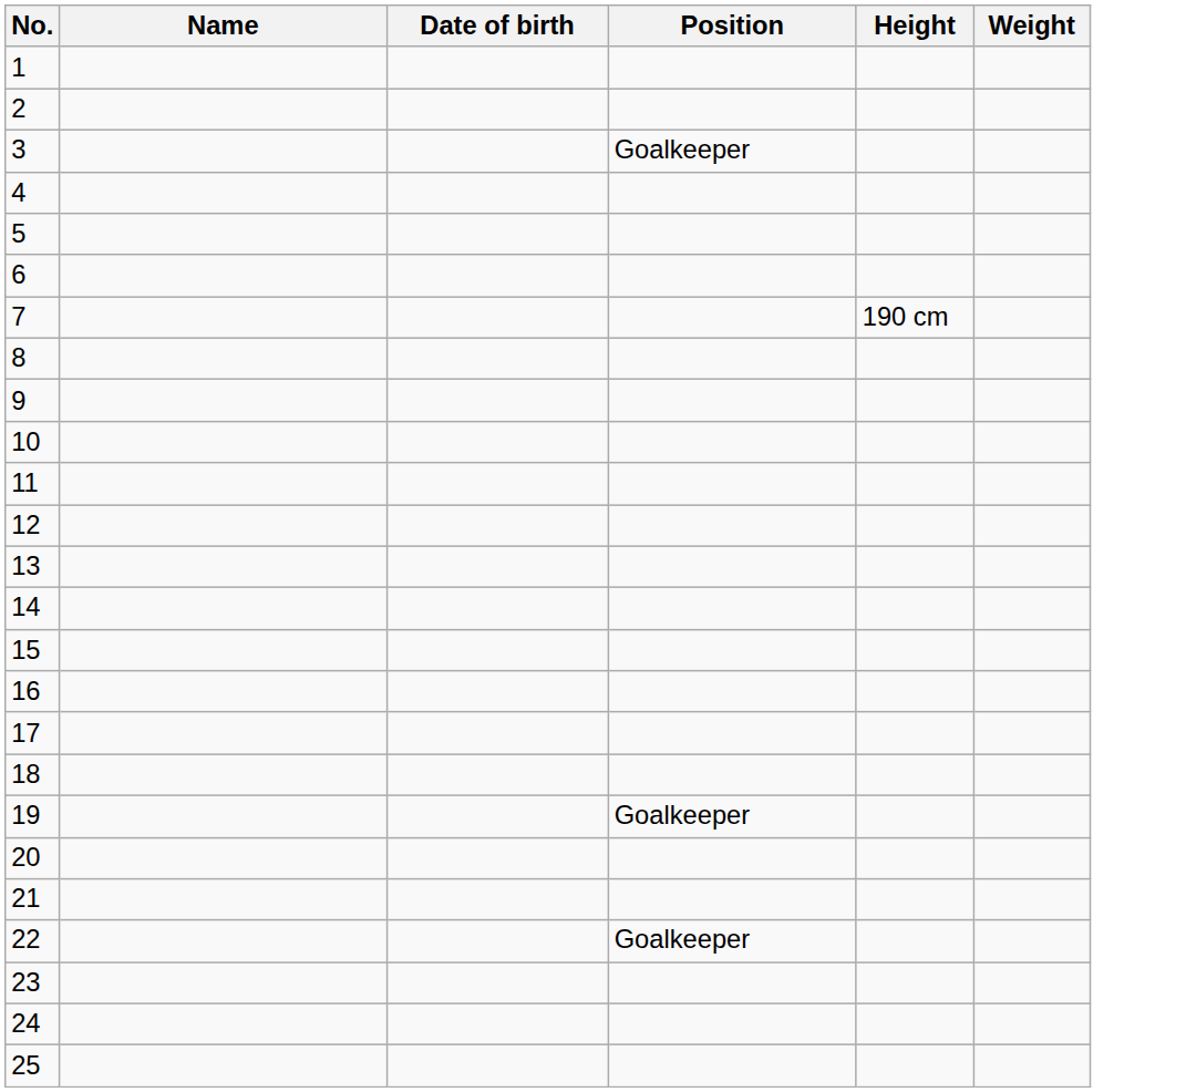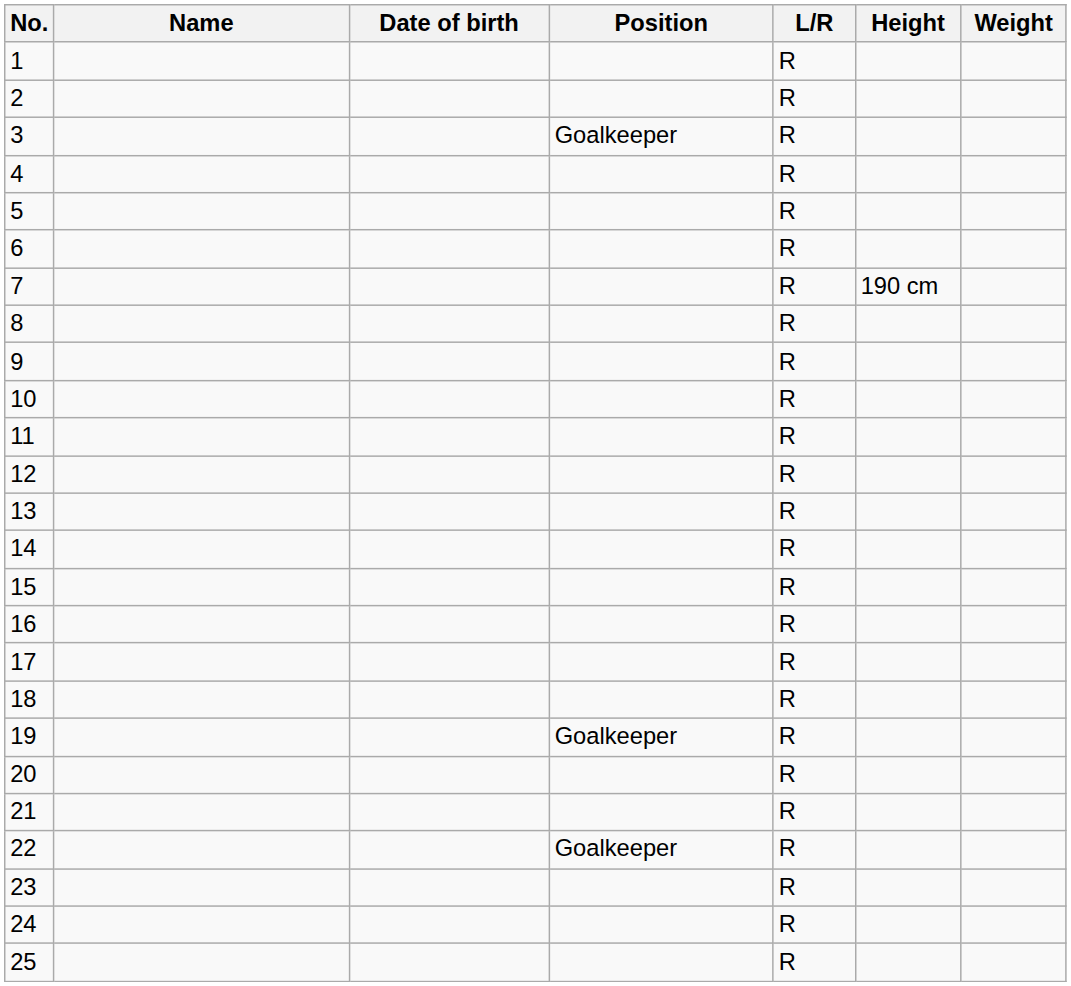 <table class="wikitable sortable" style=font-size:100%; text-align:center;>
 <tr>
 <th>No.</th>
 <th style=width:12em>Name</th>
 <th style=width:8em>Date of birth</th>
 <th style=width:9em>Position</th>
+<th style=width:3em>L/R</th>
 <th style=width:4em>Height</th>
 <th style=width:4em>Weight</th>
 </tr>
 <tr>
 <td>1</td>
 <td align=left></td>
 <td align=right></td>
 <td></td>
+<td>R</td>
 <td></td>
 <td></td>
 </tr>
 <tr>
 <td>2</td>
 <td align=left></td>
 <td align=right></td>
 <td></td>
+<td>R</td>
 <td></td>
 <td></td>
 </tr>
 <tr>
 <td>3</td>
 <td align=left></td>
 <td align=right></td>
 <td>Goalkeeper</td>
+<td>R</td>
 <td></td>
 <td></td>
 </tr>
 <tr>
 <td>4</td>
 <td align=left></td>
 <td align=right></td>
 <td></td>
+<td>R</td>
 <td></td>
 <td></td>
 </tr>
 <tr>
 <td>5</td>
 <td align=left></td>
 <td align=right></td>
 <td></td>
+<td>R</td>
 <td></td>
 <td></td>
 </tr>
 <tr>
 <td>6</td>
 <td align=left></td>
 <td align=right></td>
 <td></td>
+<td>R</td>
 <td></td>
 <td></td>
 </tr>
 <tr>
 <td>7</td>
 <td align=left></td>
 <td align=right></td>
 <td></td>
+<td>R</td>
 <td>190 cm</td>
 <td></td>
 </tr>
 <tr>
 <td>8</td>
 <td align=left></td>
 <td align=right></td>
 <td></td>
+<td>R</td>
 <td></td>
 <td></td>
 </tr>
 <tr>
 <td>9</td>
 <td align=left></td>
 <td align=right></td>
 <td></td>
+<td>R</td>
 <td></td>
 <td></td>
 </tr>
 <tr>
 <td>10</td>
 <td align=left></td>
 <td align=right></td>
 <td></td>
+<td>R</td>
 <td></td>
 <td></td>
 </tr>
 <tr>
 <td>11</td>
 <td align=left></td>
 <td align=right></td>
 <td></td>
+<td>R</td>
 <td></td>
 <td></td>
 </tr>
 <tr>
 <td>12</td>
 <td align=left></td>
 <td align=right></td>
 <td></td>
+<td>R</td>
 <td></td>
 <td></td>
 </tr>
 <tr>
 <td>13</td>
 <td align=left></td>
 <td align=right></td>
 <td></td>
+<td>R</td>
 <td></td>
 <td></td>
 </tr>
 <tr>
 <td>14</td>
 <td align=left></td>
 <td align=right></td>
 <td></td>
+<td>R</td>
 <td></td>
 <td></td>
 </tr>
 <tr>
 <td>15</td>
 <td align=left></td>
 <td align=right></td>
 <td></td>
+<td>R</td>
 <td></td>
 <td></td>
 </tr>
 <tr>
 <td>16</td>
 <td align=left></td>
 <td align=right></td>
 <td></td>
+<td>R</td>
 <td></td>
 <td></td>
 </tr>
 <tr>
 <td>17</td>
 <td align=left></td>
 <td align=right></td>
 <td></td>
+<td>R</td>
 <td></td>
 <td></td>
 </tr>
 <tr>
 <td>18</td>
 <td align=left></td>
 <td align=right></td>
 <td></td>
+<td>R</td>
 <td></td>
 <td></td>
 </tr>
 <tr>
 <td>19</td>
 <td align=left></td>
 <td align=right></td>
 <td>Goalkeeper</td>
+<td>R</td>
 <td></td>
 <td></td>
 </tr>
 <tr>
 <td>20</td>
 <td align=left></td>
 <td align=right></td>
 <td></td>
+<td>R</td>
 <td></td>
 <td></td>
 </tr>
 <tr>
 <td>21</td>
 <td align=left></td>
 <td align=right></td>
 <td></td>
+<td>R</td>
 <td></td>
 <td></td>
 </tr>
 <tr>
 <td>22</td>
 <td align=left></td>
 <td align=right></td>
 <td>Goalkeeper</td>
+<td>R</td>
 <td></td>
 <td></td>
 </tr>
 <tr>
 <td>23</td>
 <td align=left></td>
 <td align=right></td>
 <td></td>
+<td>R</td>
 <td></td>
 <td></td>
 </tr>
 <tr>
 <td>24</td>
 <td align=left></td>
 <td align=right></td>
 <td></td>
+<td>R</td>
 <td></td>
 <td></td>
 </tr>
 <tr>
 <td>25</td>
 <td align=left></td>
 <td align=right></td>
 <td></td>
+<td>R</td>
 <td></td>
 <td></td>
 </tr>
 </table>
